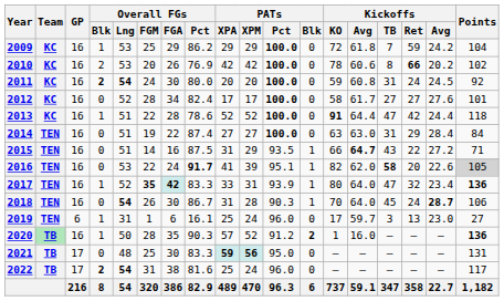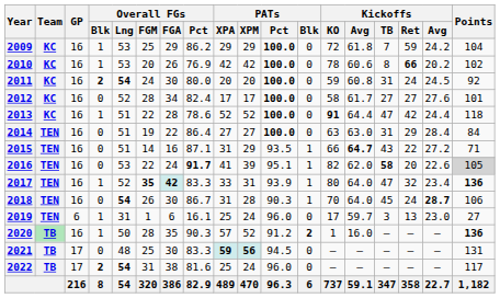 <table class=wikitable style="text-align:center;">
 <tr>
 <th rowspan="2">Year</th>
 <th rowspan="2">Team</th>
 <th rowspan="2">GP</th>
 <th colspan="5">Overall FGs</th>
 <th colspan="4">PATs</th>
 <th colspan="5">Kickoffs</th>
 <th rowspan="2">Points</th>
 </tr>
 <tr>
 <th>Blk</th>
 <th>Lng</th>
 <th>FGM</th>
 <th>FGA</th>
 <th>Pct</th>
 <th>XPA</th>
 <th>XPM</th>
 <th>Pct</th>
 <th>Blk</th>
 <th>KO</th>
 <th>Avg</th>
 <th>TB</th>
 <th>Ret</th>
 <th>Avg</th>
 </tr>
 <tr>
 <th><a href='#'>2009</a></th>
 <th><a href='#'>KC</a></th>
 <td>16</td>
 <td>1</td>
 <td>53</td>
 <td>25</td>
 <td>29</td>
 <td>86.2</td>
 <td>29</td>
 <td>29</td>
 <td><strong>100.0</strong></td>
 <td>0</td>
 <td>72</td>
 <td>61.8</td>
 <td>7</td>
 <td>59</td>
 <td>24.2</td>
 <td>104</td>
 </tr>
 <tr>
 <th><a href='#'>2010</a></th>
 <th><a href='#'>KC</a></th>
 <td>16</td>
-<td>2</td>
+<td>1</td>
 <td>53</td>
 <td>20</td>
 <td>26</td>
 <td>76.9</td>
 <td>42</td>
 <td>42</td>
 <td><strong>100.0</strong></td>
 <td>0</td>
 <td>78</td>
 <td>60.6</td>
 <td>8</td>
 <td><strong>66</strong></td>
 <td>20.2</td>
 <td>102</td>
 </tr>
 <tr>
 <th><a href='#'>2011</a></th>
 <th><a href='#'>KC</a></th>
 <td>16</td>
 <td><strong>2</strong></td>
 <td><strong>54</strong></td>
 <td>24</td>
 <td>30</td>
 <td>80.0</td>
 <td>20</td>
 <td>20</td>
 <td><strong>100.0</strong></td>
 <td>0</td>
 <td>59</td>
 <td>60.8</td>
 <td>31</td>
 <td>24</td>
 <td>24.5</td>
 <td>92</td>
 </tr>
 <tr>
 <th><a href='#'>2012</a></th>
 <th><a href='#'>KC</a></th>
 <td>16</td>
 <td>0</td>
 <td>52</td>
 <td>28</td>
 <td>34</td>
 <td>82.4</td>
 <td>17</td>
 <td>17</td>
 <td><strong>100.0</strong></td>
 <td>0</td>
 <td>58</td>
 <td>61.7</td>
 <td>27</td>
 <td>27</td>
 <td>27.6</td>
 <td>101</td>
 </tr>
 <tr>
 <th><a href='#'>2013</a></th>
 <th><a href='#'>KC</a></th>
 <td>16</td>
 <td>1</td>
 <td>51</td>
 <td>22</td>
 <td>28</td>
 <td>78.6</td>
 <td>52</td>
 <td>52</td>
 <td><strong>100.0</strong></td>
 <td>0</td>
 <td><strong>91</strong></td>
 <td>64.4</td>
 <td>47</td>
 <td>42</td>
 <td>24.4</td>
 <td>118</td>
 </tr>
 <tr>
 <th><a href='#'>2014</a></th>
 <th><a href='#'>TEN</a></th>
 <td>16</td>
 <td>0</td>
 <td>51</td>
 <td>19</td>
 <td>22</td>
-<td>87.4</td>
+<td>86.4</td>
 <td>27</td>
 <td>27</td>
 <td><strong>100.0</strong></td>
 <td>0</td>
 <td>63</td>
 <td>63.0</td>
 <td>31</td>
 <td>29</td>
 <td>28.4</td>
 <td>84</td>
 </tr>
 <tr>
 <th><a href='#'>2015</a></th>
 <th><a href='#'>TEN</a></th>
 <td>16</td>
 <td>0</td>
 <td>51</td>
 <td>14</td>
 <td>16</td>
-<td>87.5</td>
+<td>87.1</td>
 <td>31</td>
 <td>29</td>
 <td>93.5</td>
 <td>1</td>
 <td>66</td>
 <td><strong>64.7</strong></td>
 <td>43</td>
 <td>22</td>
 <td>27.2</td>
 <td>71</td>
 </tr>
 <tr>
 <th><a href='#'>2016</a></th>
 <th><a href='#'>TEN</a></th>
 <td>16</td>
 <td>0</td>
 <td>53</td>
 <td>22</td>
 <td>24</td>
 <td><strong>91.7</strong></td>
 <td>41</td>
 <td>39</td>
 <td>95.1</td>
 <td>1</td>
 <td>82</td>
 <td>62.0</td>
 <td><strong>58</strong></td>
 <td>20</td>
 <td>22.6</td>
 <td style="background: lightgrey;">105</td>
 </tr>
 <tr>
 <th><a href='#'>2017</a></th>
 <th><a href='#'>TEN</a></th>
 <td>16</td>
 <td>1</td>
 <td>52</td>
 <td><strong>35</strong></td>
 <td style="background:#cfecec; width:3em;"><strong>42</strong></td>
 <td>83.3</td>
 <td>33</td>
 <td>31</td>
 <td>93.9</td>
 <td>1</td>
 <td>80</td>
 <td>64.0</td>
 <td>47</td>
 <td>32</td>
 <td>23.4</td>
 <td><strong>136</strong></td>
 </tr>
 <tr>
 <th><a href='#'>2018</a></th>
 <th><a href='#'>TEN</a></th>
 <td>16</td>
 <td>0</td>
 <td><strong>54</strong></td>
 <td>26</td>
 <td>30</td>
 <td>86.7</td>
 <td>31</td>
 <td>28</td>
 <td>90.3</td>
 <td>1</td>
 <td>70</td>
 <td>64.0</td>
 <td>45</td>
 <td>24</td>
 <td><strong>28.7</strong></td>
 <td>106</td>
 </tr>
 <tr>
 <th><a href='#'>2019</a></th>
 <th><a href='#'>TEN</a></th>
 <td>6</td>
 <td>1</td>
 <td>31</td>
 <td>1</td>
 <td>6</td>
 <td>16.1</td>
 <td>25</td>
 <td>24</td>
 <td>96.0</td>
 <td>0</td>
 <td>17</td>
 <td>59.7</td>
 <td>3</td>
 <td>13</td>
 <td>23.0</td>
 <td>27</td>
 </tr>
 <tr>
 <th><a href='#'>2020</a></th>
 <th style="background:#afe6ba; width:3em;"><a href='#'>TB</a></th>
 <td>16</td>
 <td>1</td>
 <td>50</td>
 <td>28</td>
 <td>35</td>
 <td>90.3</td>
 <td>57</td>
 <td>52</td>
 <td>91.2</td>
 <td><strong>2</strong></td>
 <td>1</td>
 <td>16.0</td>
 <td>—</td>
 <td>—</td>
 <td>—</td>
 <td><strong>136</strong></td>
 </tr>
 <tr>
 <th><a href='#'>2021</a></th>
 <th><a href='#'>TB</a></th>
 <td>17</td>
 <td>0</td>
 <td>48</td>
 <td>25</td>
 <td>30</td>
 <td>83.3</td>
 <td style="background:#cfecec; width:3em;"><strong>59</strong></td>
 <td style="background:#cfecec; width:3em;"><strong>56</strong></td>
-<td>95.0</td>
+<td>94.5</td>
 <td>0</td>
 <td>—</td>
 <td>—</td>
 <td>—</td>
 <td>—</td>
 <td>—</td>
 <td>131</td>
 </tr>
 <tr>
 <th><a href='#'>2022</a></th>
 <th><a href='#'>TB</a></th>
 <td>17</td>
 <td><strong>2</strong></td>
 <td><strong>54</strong></td>
 <td>31</td>
 <td>38</td>
 <td>81.6</td>
 <td>25</td>
 <td>24</td>
 <td>96.0</td>
 <td>0</td>
 <td>—</td>
 <td>—</td>
 <td>—</td>
 <td>—</td>
 <td>—</td>
 <td>117</td>
 </tr>
 <tr>
 <th colspan="2"></th>
 <th>216</th>
 <th>8</th>
 <th>54</th>
 <th>320</th>
 <th>386</th>
 <th>82.9</th>
 <th>489</th>
 <th>470</th>
 <th>96.3</th>
 <th>6</th>
 <th>737</th>
 <th>59.1</th>
 <th>347</th>
 <th>358</th>
 <th>22.7</th>
 <th>1,182</th>
 </tr>
 </table>
